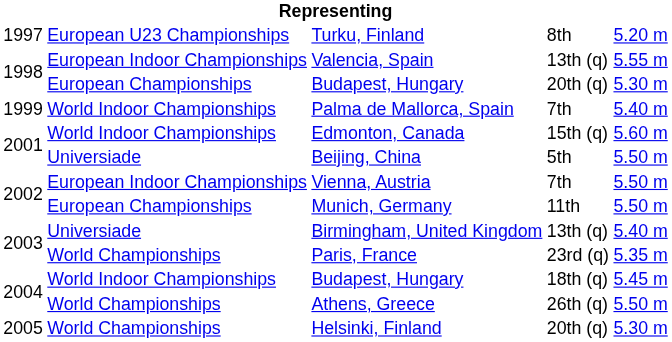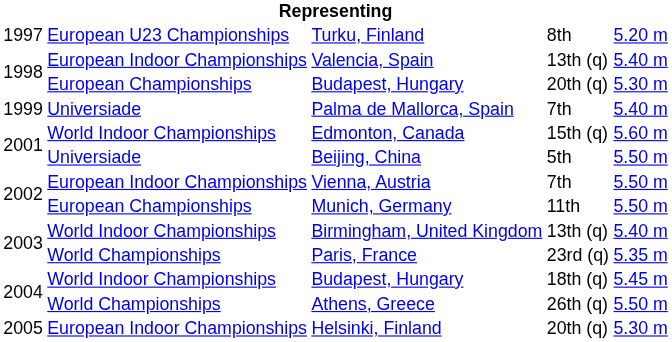 <table>
 <tr>
 <th colspan="5">Representing </th>
 </tr>
 <tr>
 <td>1997</td>
 <td><a href='#'>European U23 Championships</a></td>
 <td><a href='#'>Turku, Finland</a></td>
 <td>8th</td>
 <td><a href='#'>5.20 m</a></td>
 </tr>
 <tr>
 <td rowspan=2>1998</td>
 <td><a href='#'>European Indoor Championships</a></td>
 <td><a href='#'>Valencia, Spain</a></td>
 <td>13th (q)</td>
-<td><a href='#'>5.55 m</a></td>
+<td><a href='#'>5.40 m</a></td>
 </tr>
 <tr>
 <td><a href='#'>European Championships</a></td>
 <td><a href='#'>Budapest, Hungary</a></td>
 <td>20th (q)</td>
 <td><a href='#'>5.30 m</a></td>
 </tr>
 <tr>
 <td>1999</td>
-<td><a href='#'>World Indoor Championships</a></td>
+<td><a href='#'>Universiade</a></td>
 <td><a href='#'>Palma de Mallorca, Spain</a></td>
 <td>7th</td>
 <td><a href='#'>5.40 m</a></td>
 </tr>
 <tr>
 <td rowspan=2>2001</td>
 <td><a href='#'>World Indoor Championships</a></td>
 <td><a href='#'>Edmonton, Canada</a></td>
 <td>15th (q)</td>
 <td><a href='#'>5.60 m</a></td>
 </tr>
 <tr>
 <td><a href='#'>Universiade</a></td>
 <td><a href='#'>Beijing, China</a></td>
 <td>5th</td>
 <td><a href='#'>5.50 m</a></td>
 </tr>
 <tr>
 <td rowspan=2>2002</td>
 <td><a href='#'>European Indoor Championships</a></td>
 <td><a href='#'>Vienna, Austria</a></td>
 <td>7th</td>
 <td><a href='#'>5.50 m</a></td>
 </tr>
 <tr>
 <td><a href='#'>European Championships</a></td>
 <td><a href='#'>Munich, Germany</a></td>
 <td>11th</td>
 <td><a href='#'>5.50 m</a></td>
 </tr>
 <tr>
 <td rowspan=2>2003</td>
-<td><a href='#'>Universiade</a></td>
+<td><a href='#'>World Indoor Championships</a></td>
 <td><a href='#'>Birmingham, United Kingdom</a></td>
 <td>13th (q)</td>
 <td><a href='#'>5.40 m</a></td>
 </tr>
 <tr>
 <td><a href='#'>World Championships</a></td>
 <td><a href='#'>Paris, France</a></td>
 <td>23rd (q)</td>
 <td><a href='#'>5.35 m</a></td>
 </tr>
 <tr>
 <td rowspan=2>2004</td>
 <td><a href='#'>World Indoor Championships</a></td>
 <td><a href='#'>Budapest, Hungary</a></td>
 <td>18th (q)</td>
 <td><a href='#'>5.45 m</a></td>
 </tr>
 <tr>
 <td><a href='#'>World Championships</a></td>
 <td><a href='#'>Athens, Greece</a></td>
 <td>26th (q)</td>
 <td><a href='#'>5.50 m</a></td>
 </tr>
 <tr>
 <td>2005</td>
-<td><a href='#'>World Championships</a></td>
+<td><a href='#'>European Indoor Championships</a></td>
 <td><a href='#'>Helsinki, Finland</a></td>
 <td>20th (q)</td>
 <td><a href='#'>5.30 m</a></td>
 </tr>
 </table>
